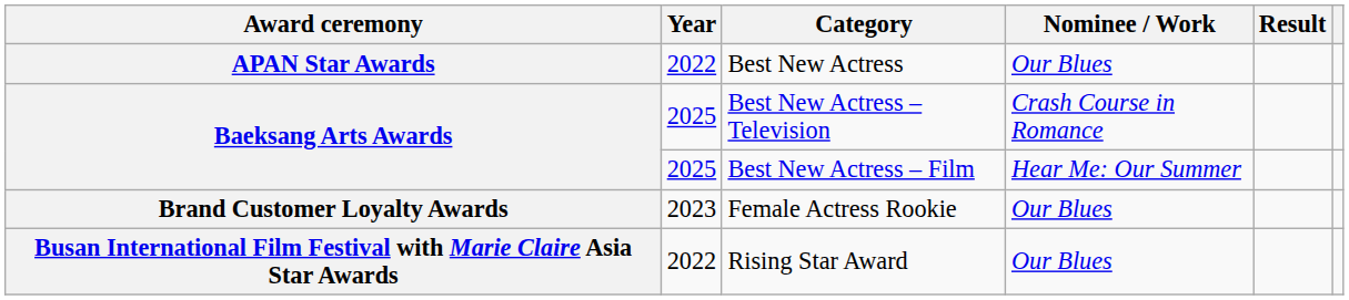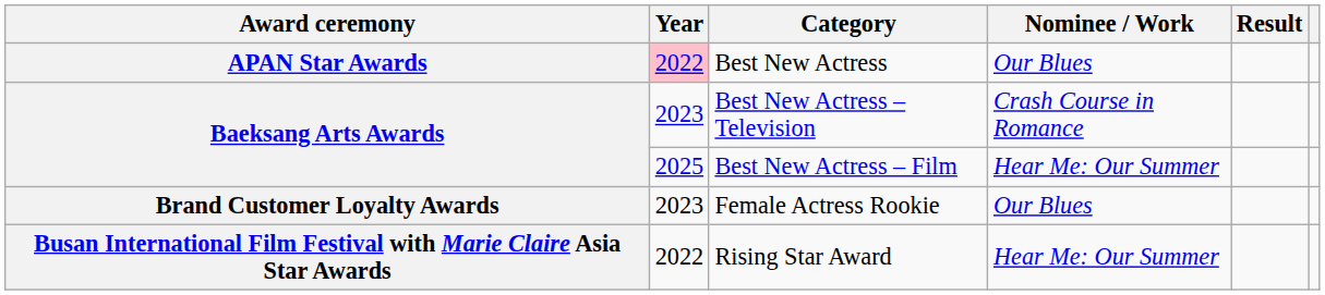 <table class="wikitable plainrowheaders sortable">
 <tr>
 <th scope="col">Award ceremony</th>
 <th scope="col">Year</th>
 <th scope="col">Category</th>
 <th scope="col">Nominee / Work</th>
 <th scope="col">Result</th>
 <th scope="col" class="unsortable"></th>
 </tr>
 <tr>
 <th scope="row"><a href='#'>APAN Star Awards</a></th>
-<td style="text-align:center"><a href='#'>2022</a></td>
+<td style="background: pink; text-align:center"><a href='#'>2022</a></td>
 <td>Best New Actress</td>
 <td><em><a href='#'>Our Blues</a></em></td>
 <td></td>
 <td style="text-align:center"></td>
 </tr>
 <tr>
 <th scope="row" rowspan="2"><a href='#'>Baeksang Arts Awards</a></th>
-<td style="text-align:center"><a href='#'>2025</a></td>
+<td style="text-align:center"><a href='#'>2023</a></td>
 <td><a href='#'>Best New Actress – Television</a></td>
 <td><em><a href='#'>Crash Course in Romance</a></em></td>
 <td></td>
 <td style="text-align:center"></td>
 </tr>
 <tr>
 <td style="text-align:center"><a href='#'>2025</a></td>
 <td><a href='#'>Best New Actress – Film</a></td>
 <td><em><a href='#'>Hear Me: Our Summer</a></em></td>
 <td></td>
 <td style="text-align:center"></td>
 </tr>
 <tr>
 <th scope="row">Brand Customer Loyalty Awards</th>
 <td style="text-align:center">2023</td>
 <td>Female Actress Rookie</td>
 <td><em><a href='#'>Our Blues</a></em></td>
 <td></td>
 <td style="text-align:center"></td>
 </tr>
 <tr>
 <th scope="row"><a href='#'>Busan International Film Festival</a> with <em><a href='#'>Marie Claire</a></em> Asia Star Awards</th>
 <td style="text-align:center">2022</td>
 <td>Rising Star Award</td>
-<td><em><a href='#'>Our Blues</a></em></td>
+<td><em><a href='#'>Hear Me: Our Summer</a></em></td>
 <td></td>
 <td style="text-align:center"></td>
 </tr>
 </table>
